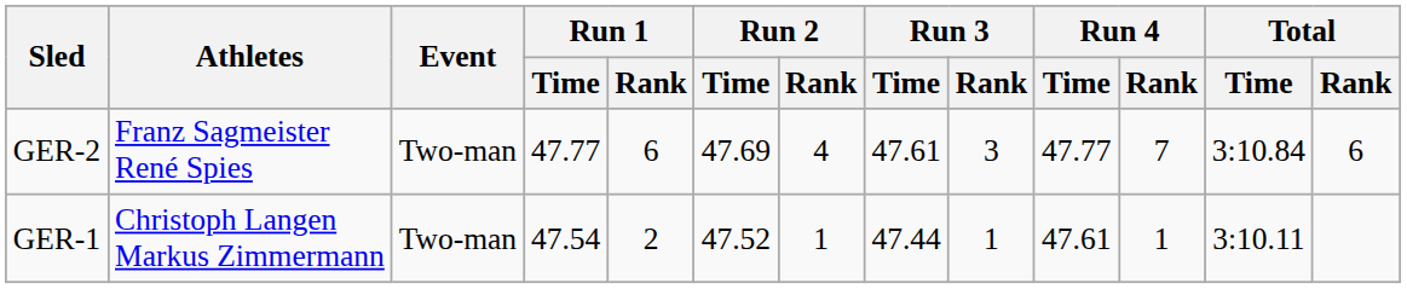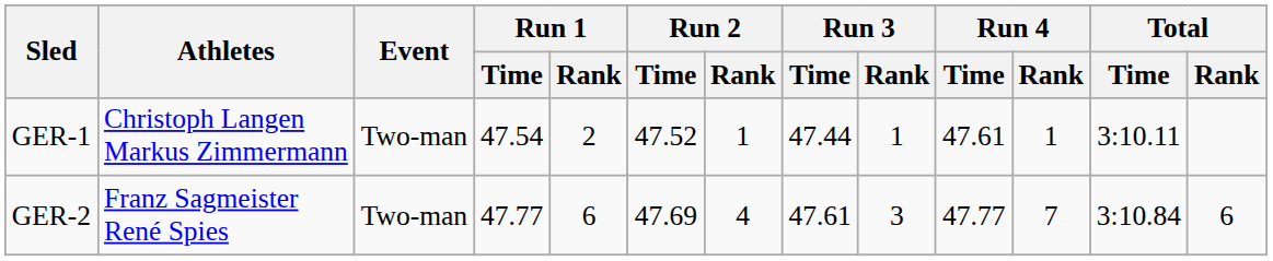 <table class="wikitable" border="1" style="font-size:90%">
 <tr>
 <th rowspan="2">Sled</th>
 <th rowspan="2">Athletes</th>
 <th rowspan="2">Event</th>
 <th colspan="2">Run 1</th>
 <th colspan="2">Run 2</th>
 <th colspan="2">Run 3</th>
 <th colspan="2">Run 4</th>
 <th colspan="2">Total</th>
 </tr>
 <tr>
 <th>Time</th>
 <th>Rank</th>
 <th>Time</th>
 <th>Rank</th>
 <th>Time</th>
 <th>Rank</th>
 <th>Time</th>
 <th>Rank</th>
 <th>Time</th>
 <th>Rank</th>
 </tr>
 <tr>
+<td align="center">GER-1</td>
+<td><a href='#'>Christoph Langen</a><br><a href='#'>Markus Zimmermann</a></td>
+<td>Two-man</td>
+<td align="center">47.54</td>
+<td align="center">2</td>
+<td align="center">47.52</td>
+<td align="center">1</td>
+<td align="center">47.44</td>
+<td align="center">1</td>
+<td align="center">47.61</td>
+<td align="center">1</td>
+<td align="center">3:10.11</td>
+<td align="center"></td>
+</tr>
+<tr>
 <td align="center">GER-2</td>
 <td><a href='#'>Franz Sagmeister</a><br><a href='#'>René Spies</a></td>
 <td>Two-man</td>
 <td align="center">47.77</td>
 <td align="center">6</td>
 <td align="center">47.69</td>
 <td align="center">4</td>
 <td align="center">47.61</td>
 <td align="center">3</td>
 <td align="center">47.77</td>
 <td align="center">7</td>
 <td align="center">3:10.84</td>
 <td align="center">6</td>
 </tr>
-<tr>
-<td align="center">GER-1</td>
-<td><a href='#'>Christoph Langen</a><br><a href='#'>Markus Zimmermann</a></td>
-<td>Two-man</td>
-<td align="center">47.54</td>
-<td align="center">2</td>
-<td align="center">47.52</td>
-<td align="center">1</td>
-<td align="center">47.44</td>
-<td align="center">1</td>
-<td align="center">47.61</td>
-<td align="center">1</td>
-<td align="center">3:10.11</td>
-<td align="center"></td>
-</tr>
 </table>
